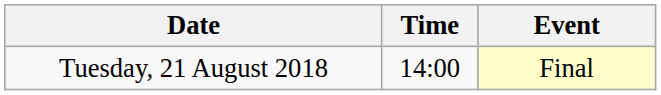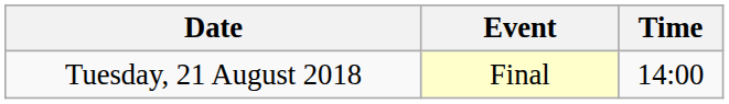 <table class = "wikitable" style="text-align:center;">
 <tr>
 <th width=220>Date</th>
+<th width=100>Event</th>
 <th width=50>Time</th>
-<th width=100>Event</th>
 </tr>
 <tr>
 <td>Tuesday, 21 August 2018</td>
+<td bgcolor=ffffcc>Final</td>
 <td>14:00</td>
-<td bgcolor=ffffcc>Final</td>
 </tr>
 </table>
